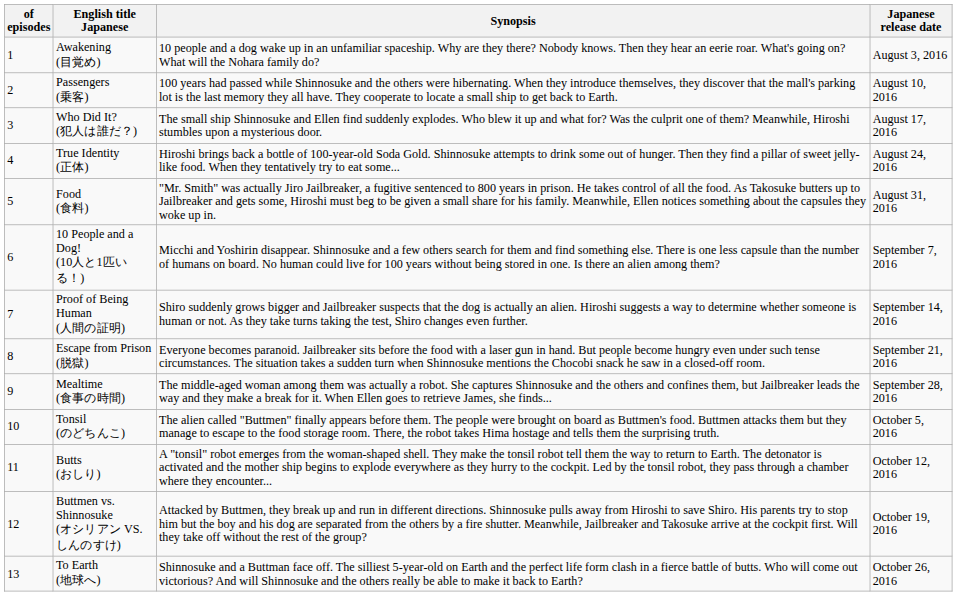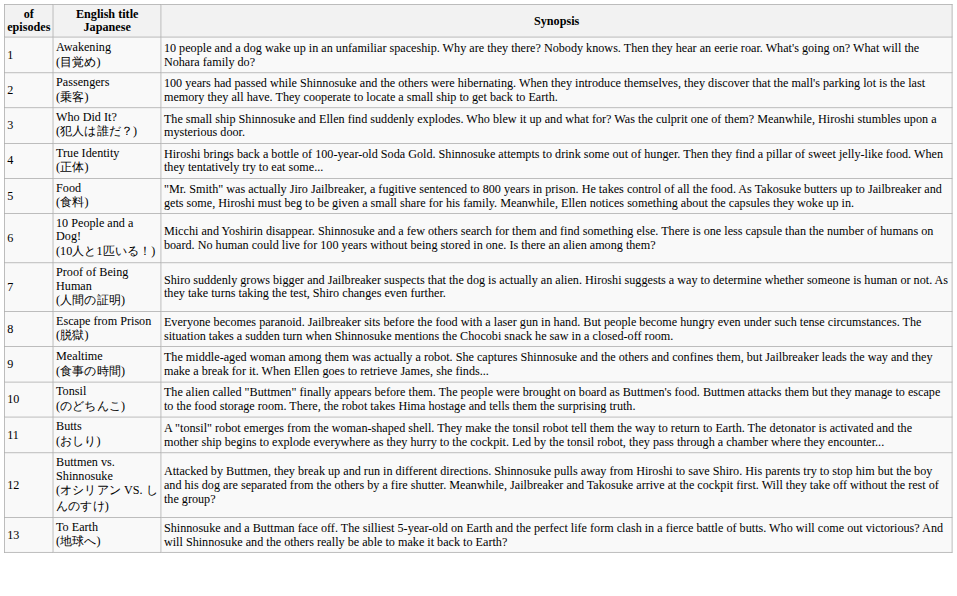 <table class="wikitable">
 <tr>
 <th> of<br>episodes</th>
 <th>English title<br>Japanese</th>
 <th>Synopsis</th>
-<th>Japanese release date</th>
 </tr>
 <tr>
 <td>1</td>
 <td>Awakening<br>(目覚め)</td>
 <td>10 people and a dog wake up in an unfamiliar spaceship. Why are they there? Nobody knows. Then they hear an eerie roar. What's going on? What will the Nohara family do?</td>
-<td>August 3, 2016</td>
 </tr>
 <tr>
 <td>2</td>
 <td>Passengers<br>(乗客)</td>
 <td>100 years had passed while Shinnosuke and the others were hibernating. When they introduce themselves, they discover that the mall's parking lot is the last memory they all have. They cooperate to locate a small ship to get back to Earth.</td>
-<td>August 10, 2016</td>
 </tr>
 <tr>
 <td>3</td>
 <td>Who Did It?<br>(犯人は誰だ？)</td>
 <td>The small ship Shinnosuke and Ellen find suddenly explodes. Who blew it up and what for? Was the culprit one of them? Meanwhile, Hiroshi stumbles upon a mysterious door.</td>
-<td>August 17, 2016</td>
 </tr>
 <tr>
 <td>4</td>
 <td>True Identity<br>(正体)</td>
 <td>Hiroshi brings back a bottle of 100-year-old Soda Gold. Shinnosuke attempts to drink some out of hunger. Then they find a pillar of sweet jelly-like food. When they tentatively try to eat some...</td>
-<td>August 24, 2016</td>
 </tr>
 <tr>
 <td>5</td>
 <td>Food<br>(食料)</td>
 <td>"Mr. Smith" was actually Jiro Jailbreaker, a fugitive sentenced to 800 years in prison. He takes control of all the food. As Takosuke butters up to Jailbreaker and gets some, Hiroshi must beg to be given a small share for his family. Meanwhile, Ellen notices something about the capsules they woke up in.</td>
-<td>August 31, 2016</td>
 </tr>
 <tr>
 <td>6</td>
 <td>10 People and a Dog!<br>(10人と1匹いる！)</td>
 <td>Micchi and Yoshirin disappear. Shinnosuke and a few others search for them and find something else. There is one less capsule than the number of humans on board. No human could live for 100 years without being stored in one. Is there an alien among them?</td>
-<td>September 7, 2016</td>
 </tr>
 <tr>
 <td>7</td>
 <td>Proof of Being Human<br>(人間の証明)</td>
 <td>Shiro suddenly grows bigger and Jailbreaker suspects that the dog is actually an alien. Hiroshi suggests a way to determine whether someone is human or not. As they take turns taking the test, Shiro changes even further.</td>
-<td>September 14, 2016</td>
 </tr>
 <tr>
 <td>8</td>
 <td>Escape from Prison<br>(脱獄)</td>
 <td>Everyone becomes paranoid. Jailbreaker sits before the food with a laser gun in hand. But people become hungry even under such tense circumstances. The situation takes a sudden turn when Shinnosuke mentions the Chocobi snack he saw in a closed-off room.</td>
-<td>September 21, 2016</td>
 </tr>
 <tr>
 <td>9</td>
 <td>Mealtime<br>(食事の時間)</td>
 <td>The middle-aged woman among them was actually a robot. She captures Shinnosuke and the others and confines them, but Jailbreaker leads the way and they make a break for it. When Ellen goes to retrieve James, she finds...</td>
-<td>September 28, 2016</td>
 </tr>
 <tr>
 <td>10</td>
 <td>Tonsil<br>(のどちんこ)</td>
 <td>The alien called "Buttmen" finally appears before them. The people were brought on board as Buttmen's food. Buttmen attacks them but they manage to escape to the food storage room. There, the robot takes Hima hostage and tells them the surprising truth.</td>
-<td>October 5, 2016</td>
 </tr>
 <tr>
 <td>11</td>
 <td>Butts<br>(おしり)</td>
 <td>A "tonsil" robot emerges from the woman-shaped shell. They make the tonsil robot tell them the way to return to Earth. The detonator is activated and the mother ship begins to explode everywhere as they hurry to the cockpit. Led by the tonsil robot, they pass through a chamber where they encounter...</td>
-<td>October 12, 2016</td>
 </tr>
 <tr>
 <td>12</td>
 <td>Buttmen vs. Shinnosuke<br>(オシリアン VS. しんのすけ)</td>
 <td>Attacked by Buttmen, they break up and run in different directions. Shinnosuke pulls away from Hiroshi to save Shiro. His parents try to stop him but the boy and his dog are separated from the others by a fire shutter. Meanwhile, Jailbreaker and Takosuke arrive at the cockpit first. Will they take off without the rest of the group?</td>
-<td>October 19, 2016</td>
 </tr>
 <tr>
 <td>13</td>
 <td>To Earth<br>(地球へ)</td>
 <td>Shinnosuke and a Buttman face off. The silliest 5-year-old on Earth and the perfect life form clash in a fierce battle of butts. Who will come out victorious? And will Shinnosuke and the others really be able to make it back to Earth?</td>
-<td>October 26, 2016</td>
 </tr>
 </table>
